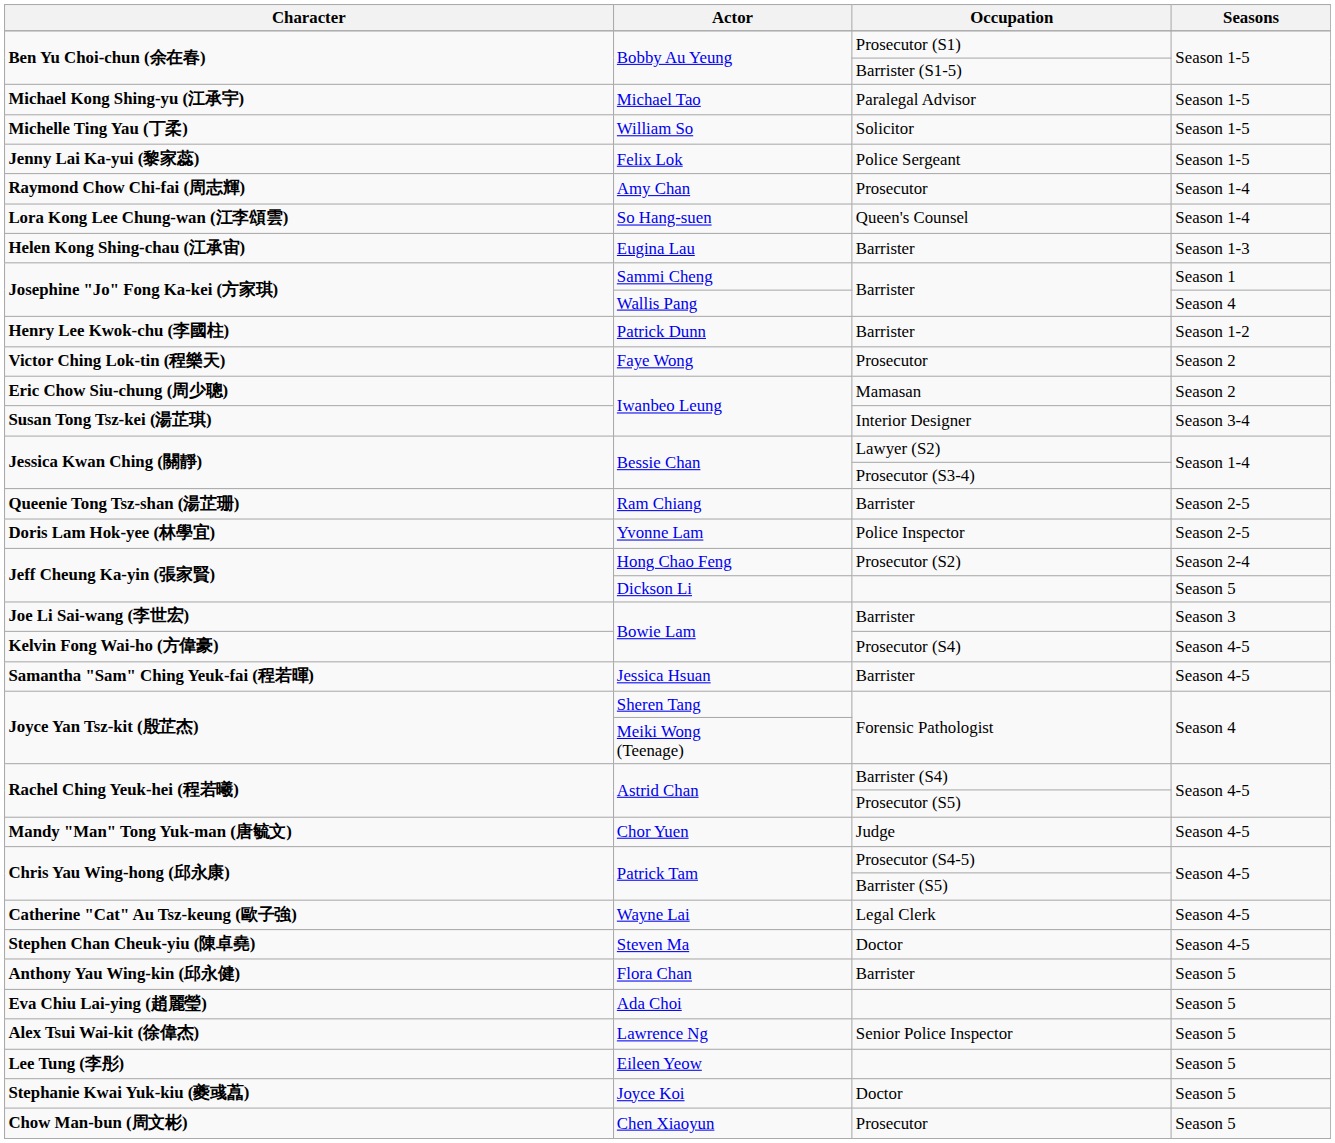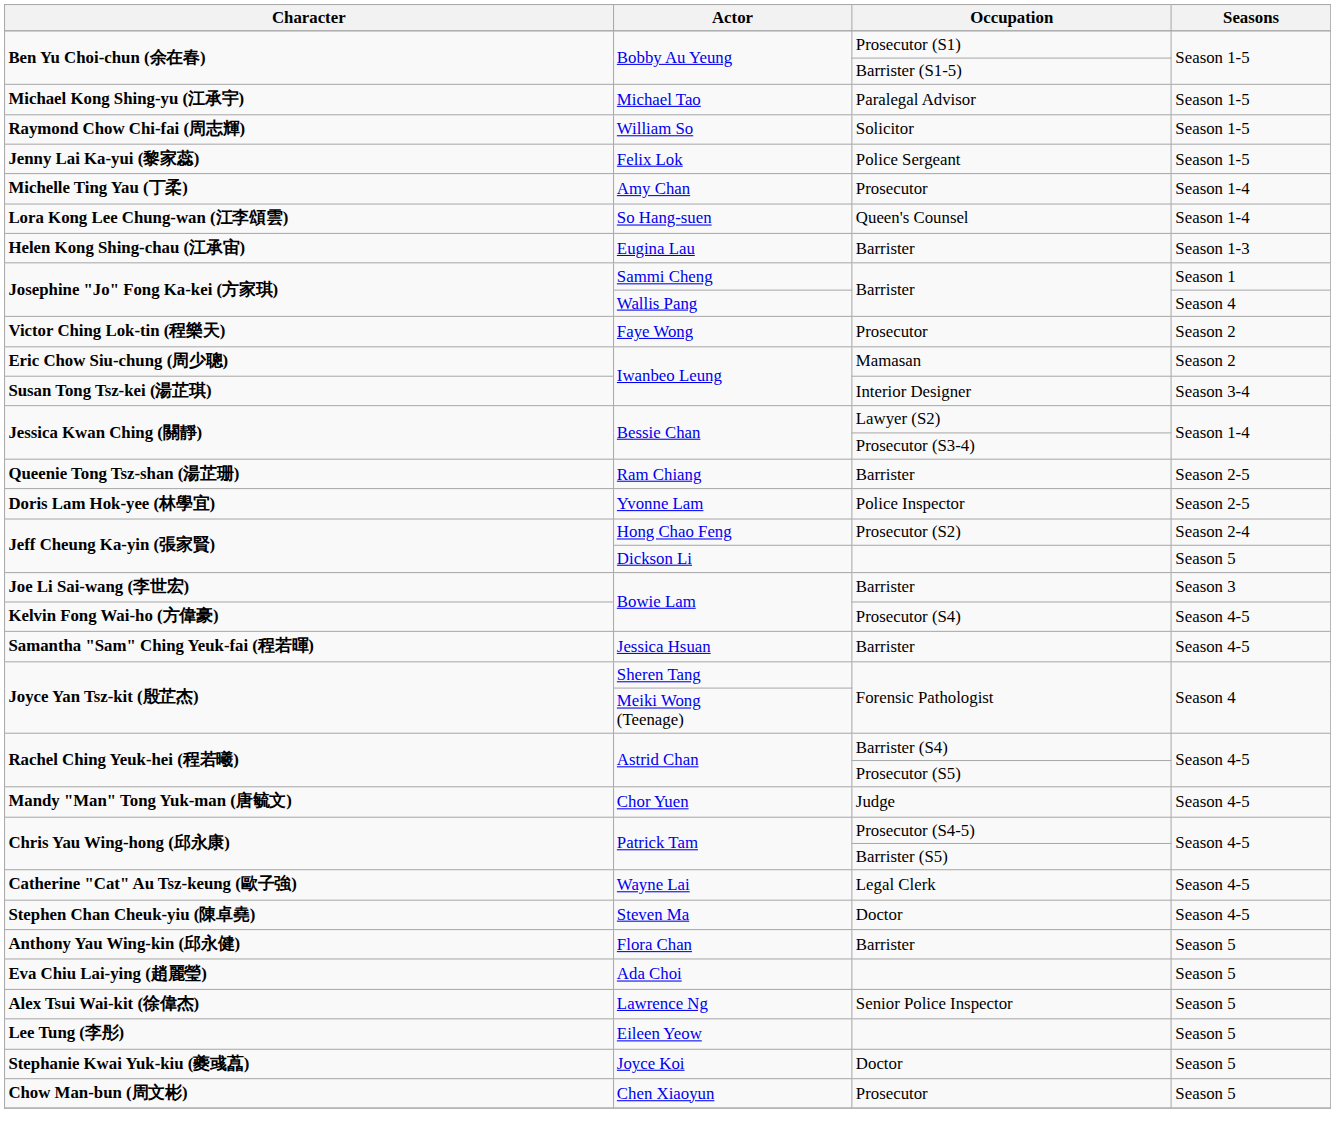 <table class="wikitable sortable" style="width:100%;">
 <tr>
 <th rowspan="1">Character</th>
 <th rowspan="1">Actor</th>
 <th rowspan="1">Occupation</th>
 <th rowspan="1">Seasons</th>
 </tr>
 <tr>
 </tr>
 <tr>
 <td rowspan="2"><strong>Ben Yu Choi-chun (余在春)</strong></td>
 <td rowspan="2"><a href='#'>Bobby Au Yeung</a></td>
 <td data-sort-value="1">Prosecutor (S1)</td>
 <td rowspan="2">Season 1-5</td>
 </tr>
 <tr>
 <td>Barrister (S1-5)</td>
 </tr>
 <tr>
 <td><strong>Michael Kong Shing-yu (江承宇)</strong></td>
 <td><a href='#'>Michael Tao</a></td>
 <td data-sort-value="2">Paralegal Advisor</td>
 <td>Season 1-5</td>
 </tr>
 <tr>
-<td><strong>Michelle Ting Yau (丁柔)</strong></td>
+<td><strong>Raymond Chow Chi-fai (周志輝)</strong></td>
 <td><a href='#'>William So</a></td>
 <td data-sort-value="3">Solicitor</td>
 <td>Season 1-5</td>
 </tr>
 <tr>
 <td><strong>Jenny Lai Ka-yui (黎家蕊) </strong></td>
 <td><a href='#'>Felix Lok</a></td>
 <td data-sort-value="4">Police Sergeant</td>
 <td>Season 1-5</td>
 </tr>
 <tr>
-<td><strong>Raymond Chow Chi-fai (周志輝)</strong></td>
+<td><strong>Michelle Ting Yau (丁柔)</strong></td>
 <td><a href='#'>Amy Chan</a></td>
 <td data-sort-value="5">Prosecutor</td>
 <td>Season 1-4</td>
 </tr>
 <tr>
 <td><strong>Lora Kong Lee Chung-wan (江李頌雲)</strong></td>
 <td><a href='#'>So Hang-suen</a></td>
 <td data-sort-value="6">Queen's Counsel</td>
 <td>Season 1-4</td>
 </tr>
 <tr>
 <td><strong>Helen Kong Shing-chau (江承宙)</strong></td>
 <td><a href='#'>Eugina Lau</a></td>
 <td data-sort-value="7">Barrister</td>
 <td>Season 1-3</td>
 </tr>
 <tr>
 <td rowspan="2"><strong>Josephine "Jo" Fong Ka-kei (方家琪) </strong></td>
 <td><a href='#'>Sammi Cheng</a></td>
 <td data-sort-value="8"rowspan="2">Barrister</td>
 <td>Season 1</td>
 </tr>
 <tr>
 <td><a href='#'>Wallis Pang</a></td>
 <td>Season 4</td>
-</tr>
-<tr>
-<td><strong>Henry Lee Kwok-chu (李國柱)</strong></td>
-<td><a href='#'>Patrick Dunn</a></td>
-<td data-sort-value="9">Barrister</td>
-<td>Season 1-2</td>
 </tr>
 <tr>
 <td><strong>Victor Ching Lok-tin (程樂天) </strong></td>
 <td><a href='#'>Faye Wong</a></td>
 <td data-sort-value="10">Prosecutor</td>
 <td>Season 2</td>
 </tr>
 <tr>
 <td><strong>Eric Chow Siu-chung (周少聰)</strong></td>
 <td rowspan="2"><a href='#'>Iwanbeo Leung</a></td>
 <td data-sort-value="11">Mamasan</td>
 <td>Season 2</td>
 </tr>
 <tr>
 <td><strong>Susan Tong Tsz-kei (湯芷琪) </strong></td>
 <td data-sort-value="11">Interior Designer</td>
 <td>Season 3-4</td>
 </tr>
 <tr>
 <td rowspan="2"><strong>Jessica Kwan Ching (關靜)</strong></td>
 <td rowspan="2"><a href='#'>Bessie Chan</a></td>
 <td data-sort-value="12">Lawyer (S2)</td>
 <td rowspan="2">Season 1-4</td>
 </tr>
 <tr>
 <td>Prosecutor (S3-4)</td>
 </tr>
 <tr>
 <td><strong>Queenie Tong Tsz-shan (湯芷珊)</strong></td>
 <td><a href='#'>Ram Chiang</a></td>
 <td data-sort-value="13">Barrister</td>
 <td>Season 2-5</td>
 </tr>
 <tr>
 <td><strong>Doris Lam Hok-yee (林學宜)</strong></td>
 <td><a href='#'>Yvonne Lam</a></td>
 <td data-sort-value="14">Police Inspector</td>
 <td>Season 2-5</td>
 </tr>
 <tr>
 <td rowspan="2"><strong>Jeff Cheung Ka-yin (張家賢) </strong></td>
 <td><a href='#'>Hong Chao Feng</a></td>
 <td data-sort-value="15">Prosecutor (S2)</td>
 <td>Season 2-4</td>
 </tr>
 <tr>
 <td><a href='#'>Dickson Li</a></td>
 <td></td>
 <td>Season 5</td>
 </tr>
 <tr>
 <td><strong>Joe Li Sai-wang (李世宏)</strong></td>
 <td rowspan="2"><a href='#'>Bowie Lam</a></td>
 <td data-sort-value="16">Barrister</td>
 <td>Season 3</td>
 </tr>
 <tr>
 <td><strong>Kelvin Fong Wai-ho (方偉豪) </strong></td>
 <td data-sort-value="16">Prosecutor (S4)</td>
 <td>Season 4-5</td>
 </tr>
 <tr>
 <td><strong>Samantha "Sam" Ching Yeuk-fai (程若暉) </strong></td>
 <td><a href='#'>Jessica Hsuan</a></td>
 <td data-sort-value="17">Barrister</td>
 <td>Season 4-5</td>
 </tr>
 <tr>
 <td rowspan="2"><strong>Joyce Yan Tsz-kit (殷芷杰) </strong></td>
 <td><a href='#'>Sheren Tang</a></td>
 <td data-sort-value="18"rowspan="2">Forensic Pathologist</td>
 <td rowspan="2">Season 4</td>
 </tr>
 <tr>
 <td><a href='#'>Meiki Wong</a><br> (Teenage)</td>
 </tr>
 <tr>
 <td rowspan="2"><strong>Rachel Ching Yeuk-hei (程若曦)</strong></td>
 <td rowspan="2"><a href='#'>Astrid Chan</a></td>
 <td data-sort-value="19">Barrister (S4)</td>
 <td rowspan="2">Season 4-5</td>
 </tr>
 <tr>
 <td>Prosecutor (S5)</td>
 </tr>
 <tr>
 <td><strong>Mandy "Man" Tong Yuk-man (唐毓文)</strong></td>
 <td><a href='#'>Chor Yuen</a></td>
 <td data-sort-value="20">Judge</td>
 <td>Season 4-5</td>
 </tr>
 <tr>
 <td rowspan="2"><strong>Chris Yau Wing-hong (邱永康)</strong></td>
 <td rowspan="2"><a href='#'>Patrick Tam</a></td>
 <td data-sort-value="21">Prosecutor (S4-5)</td>
 <td rowspan="2">Season 4-5</td>
 </tr>
 <tr>
 <td>Barrister (S5)</td>
 </tr>
 <tr>
 <td><strong>Catherine "Cat" Au Tsz-keung (歐子強) </strong></td>
 <td><a href='#'>Wayne Lai</a></td>
 <td data-sort-value="22">Legal Clerk</td>
 <td>Season 4-5</td>
 </tr>
 <tr>
 <td><strong>Stephen Chan Cheuk-yiu (陳卓堯) </strong></td>
 <td><a href='#'>Steven Ma</a></td>
 <td data-sort-value="23">Doctor</td>
 <td>Season 4-5</td>
 </tr>
 <tr>
 <td><strong>Anthony Yau Wing-kin (邱永健) </strong></td>
 <td><a href='#'>Flora Chan</a></td>
 <td data-sort-value="24">Barrister</td>
 <td>Season 5</td>
 </tr>
 <tr>
 <td><strong>Eva Chiu Lai-ying (趙麗瑩) </strong></td>
 <td><a href='#'>Ada Choi</a></td>
 <td data-sort-value="25"></td>
 <td>Season 5</td>
 </tr>
 <tr>
 <td><strong>Alex Tsui Wai-kit  (徐偉杰) </strong></td>
 <td><a href='#'>Lawrence Ng</a></td>
 <td data-sort-value="26">Senior Police Inspector</td>
 <td>Season 5</td>
 </tr>
 <tr>
 <td><strong>Lee Tung (李彤) </strong></td>
 <td><a href='#'>Eileen Yeow</a></td>
 <td data-sort-value="27"></td>
 <td>Season 5</td>
 </tr>
 <tr>
 <td><strong>Stephanie Kwai Yuk-kiu (夔彧藠) </strong></td>
 <td><a href='#'>Joyce Koi</a></td>
 <td data-sort-value="28">Doctor</td>
 <td>Season 5</td>
 </tr>
 <tr>
 <td><strong>Chow Man-bun (周文彬)</strong></td>
 <td><a href='#'>Chen Xiaoyun</a></td>
 <td data-sort-value="29">Prosecutor</td>
 <td>Season 5</td>
 </tr>
 <tr>
 </tr>
 </table>
